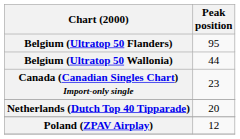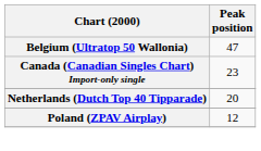 <table class="wikitable sortable plainrowheaders" style="text-align:center">
 <tr>
 <th scope="col">Chart (2000)</th>
 <th scope="col">Peak<br>position</th>
 </tr>
 <tr>
-<th scope="row">Belgium (<a href='#'>Ultratop 50</a> Flanders)</th>
-<td>95</td>
-</tr>
-<tr>
 <th scope="row">Belgium (<a href='#'>Ultratop 50</a> Wallonia)</th>
-<td>44</td>
+<td>47</td>
 </tr>
 <tr>
 <th scope="row">Canada (<a href='#'>Canadian Singles Chart</a>)<br><small><em>Import-only single</em></small></th>
 <td>23</td>
 </tr>
 <tr>
 </tr>
 <tr>
 <th scope="row">Netherlands (<a href='#'>Dutch Top 40 Tipparade</a>)</th>
 <td>20</td>
 </tr>
 <tr>
 </tr>
 <tr>
 <th scope="row">Poland (<a href='#'>ZPAV Airplay</a>)</th>
 <td>12</td>
 </tr>
 <tr>
 </tr>
 </table>
